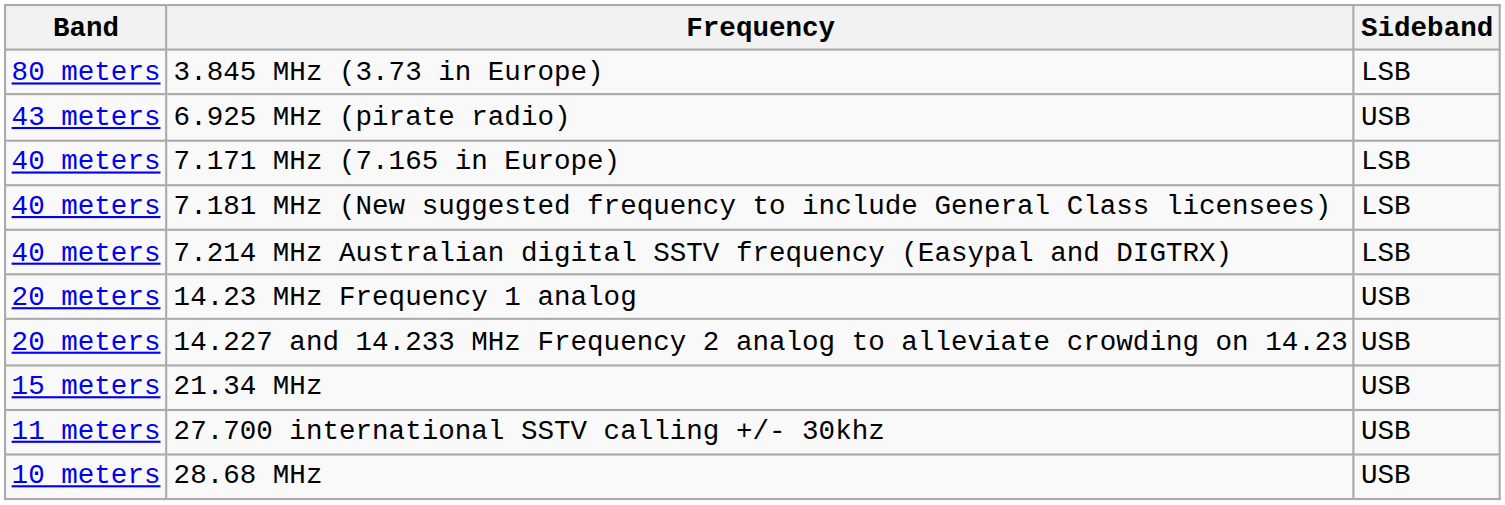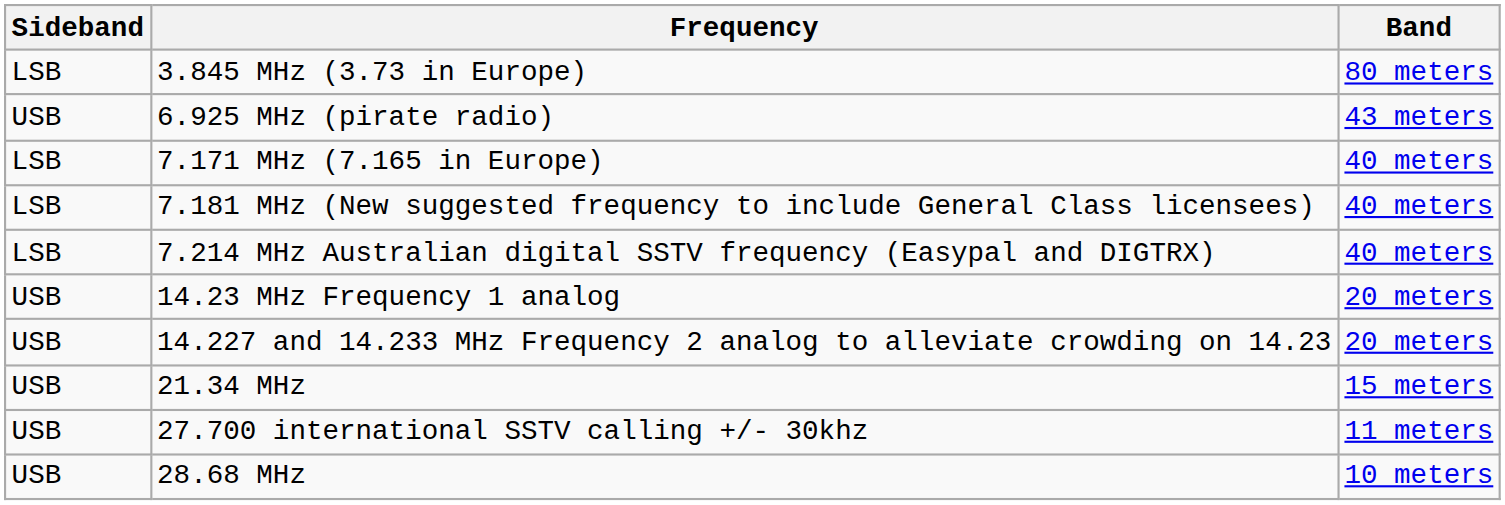 <table class="wikitable">
 <tr>
+<th>Sideband</th>
+<th>Frequency</th>
 <th>Band</th>
-<th>Frequency</th>
-<th>Sideband</th>
 </tr>
 <tr>
+<td>LSB</td>
+<td>3.845 MHz (3.73 in Europe)</td>
 <td><a href='#'>80 meters</a></td>
-<td>3.845 MHz (3.73 in Europe)</td>
-<td>LSB</td>
 </tr>
 <tr>
+<td>USB</td>
+<td>6.925 MHz (pirate radio)</td>
 <td><a href='#'>43 meters</a></td>
-<td>6.925 MHz (pirate radio)</td>
-<td>USB</td>
 </tr>
 <tr>
+<td>LSB</td>
+<td>7.171 MHz (7.165 in Europe)</td>
 <td><a href='#'>40 meters</a></td>
-<td>7.171 MHz (7.165 in Europe)</td>
-<td>LSB</td>
 </tr>
 <tr>
+<td>LSB</td>
+<td>7.181 MHz (New suggested frequency to include General Class licensees)</td>
 <td><a href='#'>40 meters</a></td>
-<td>7.181 MHz (New suggested frequency to include General Class licensees)</td>
-<td>LSB</td>
 </tr>
 <tr>
+<td>LSB</td>
+<td>7.214 MHz Australian digital SSTV frequency (Easypal and DIGTRX)</td>
 <td><a href='#'>40 meters</a></td>
-<td>7.214 MHz Australian digital SSTV frequency (Easypal and DIGTRX)</td>
-<td>LSB</td>
 </tr>
 <tr>
+<td>USB</td>
+<td>14.23 MHz Frequency 1 analog</td>
 <td><a href='#'>20 meters</a></td>
-<td>14.23 MHz Frequency 1 analog</td>
-<td>USB</td>
 </tr>
 <tr>
+<td>USB</td>
+<td>14.227 and 14.233 MHz Frequency 2 analog to alleviate crowding on 14.23</td>
 <td><a href='#'>20 meters</a></td>
-<td>14.227 and 14.233 MHz Frequency 2 analog to alleviate crowding on 14.23</td>
-<td>USB</td>
 </tr>
 <tr>
+<td>USB</td>
+<td>21.34 MHz</td>
 <td><a href='#'>15 meters</a></td>
-<td>21.34 MHz</td>
-<td>USB</td>
 </tr>
 <tr>
+<td>USB</td>
+<td>27.700 international SSTV calling  +/- 30khz</td>
 <td><a href='#'>11 meters</a></td>
-<td>27.700 international SSTV calling  +/- 30khz</td>
-<td>USB</td>
 </tr>
 <tr>
+<td>USB</td>
+<td>28.68 MHz</td>
 <td><a href='#'>10 meters</a></td>
-<td>28.68 MHz</td>
-<td>USB</td>
 </tr>
 </table>
